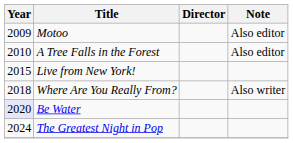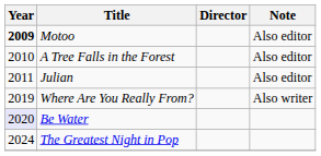 <table class="wikitable sortable" style="text-align:left">
 <tr>
 <th>Year</th>
 <th>Title</th>
 <th>Director</th>
 <th>Note</th>
 </tr>
 <tr>
-<td>2009</td>
+<td><strong>2009</strong></td>
 <td><em>Motoo</em></td>
 <td></td>
 <td>Also editor</td>
 </tr>
 <tr>
 <td>2010</td>
 <td><em>A Tree Falls in the Forest</em></td>
 <td></td>
 <td>Also editor</td>
 </tr>
 <tr>
-<td>2015</td>
-<td><em>Live from New York!</em></td>
+<td>2011</td>
+<td><em>Julian</em></td>
 <td></td>
-<td></td>
+<td>Also editor</td>
 </tr>
 <tr>
-<td>2018</td>
+<td>2019</td>
 <td><em>Where Are You Really From?</em></td>
 <td></td>
 <td>Also writer</td>
 </tr>
 <tr>
 <td style="background: lavender;">2020</td>
 <td><em><a href='#'>Be Water</a></em></td>
 <td></td>
 <td></td>
 </tr>
 <tr>
 <td>2024</td>
 <td><em><a href='#'>The Greatest Night in Pop</a></em></td>
 <td></td>
 <td></td>
 </tr>
 <tr>
 </tr>
 </table>
